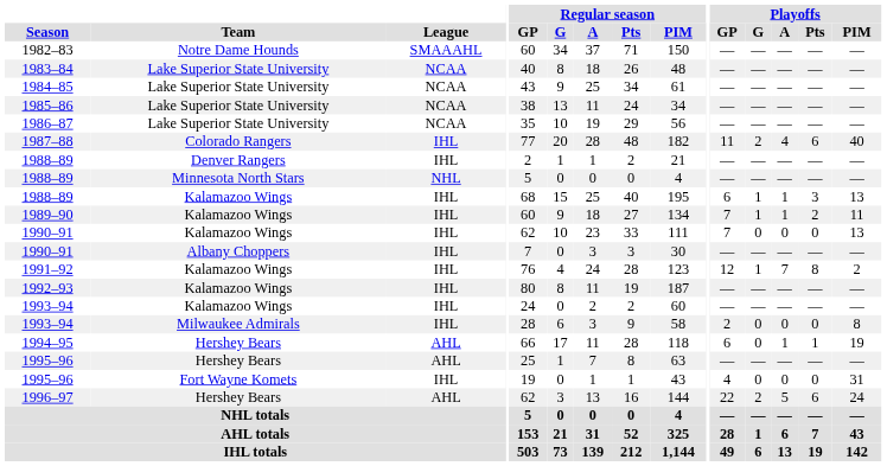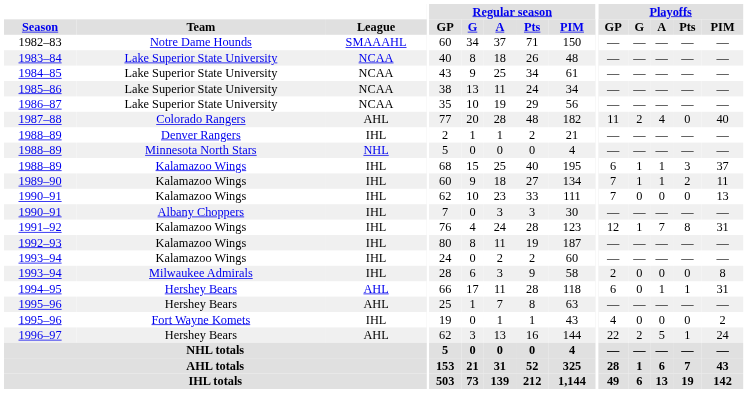 <table border="0" cellpadding="1" cellspacing="0" style="text-align:center; width:60em">
 <tr bgcolor="#e0e0e0">
 <th colspan="3" bgcolor="#ffffff"></th>
 <th rowspan="99" bgcolor="#ffffff"></th>
 <th colspan="5"><a href='#'>Regular season</a></th>
 <th rowspan="99" bgcolor="#ffffff"></th>
 <th colspan="5"><a href='#'>Playoffs</a></th>
 </tr>
 <tr bgcolor="#e0e0e0">
 <th><a href='#'>Season</a></th>
 <th>Team</th>
 <th>League</th>
 <th>GP</th>
 <th><a href='#'>G</a></th>
 <th><a href='#'>A</a></th>
 <th><a href='#'>Pts</a></th>
 <th><a href='#'>PIM</a></th>
 <th>GP</th>
 <th>G</th>
 <th>A</th>
 <th>Pts</th>
 <th>PIM</th>
 </tr>
 <tr>
 <td>1982–83</td>
 <td><a href='#'>Notre Dame Hounds</a></td>
 <td><a href='#'>SMAAAHL</a></td>
 <td>60</td>
 <td>34</td>
 <td>37</td>
 <td>71</td>
 <td>150</td>
 <td>—</td>
 <td>—</td>
 <td>—</td>
 <td>—</td>
 <td>—</td>
 </tr>
 <tr bgcolor="#f0f0f0">
 <td><a href='#'>1983–84</a></td>
 <td><a href='#'>Lake Superior State University</a></td>
 <td><a href='#'>NCAA</a></td>
 <td>40</td>
 <td>8</td>
 <td>18</td>
 <td>26</td>
 <td>48</td>
 <td>—</td>
 <td>—</td>
 <td>—</td>
 <td>—</td>
 <td>—</td>
 </tr>
 <tr>
 <td><a href='#'>1984–85</a></td>
 <td>Lake Superior State University</td>
 <td>NCAA</td>
 <td>43</td>
 <td>9</td>
 <td>25</td>
 <td>34</td>
 <td>61</td>
 <td>—</td>
 <td>—</td>
 <td>—</td>
 <td>—</td>
 <td>—</td>
 </tr>
 <tr bgcolor="#f0f0f0">
 <td><a href='#'>1985–86</a></td>
 <td>Lake Superior State University</td>
 <td>NCAA</td>
 <td>38</td>
 <td>13</td>
 <td>11</td>
 <td>24</td>
 <td>34</td>
 <td>—</td>
 <td>—</td>
 <td>—</td>
 <td>—</td>
 <td>—</td>
 </tr>
 <tr>
 <td><a href='#'>1986–87</a></td>
 <td>Lake Superior State University</td>
 <td>NCAA</td>
 <td>35</td>
 <td>10</td>
 <td>19</td>
 <td>29</td>
 <td>56</td>
 <td>—</td>
 <td>—</td>
 <td>—</td>
 <td>—</td>
 <td>—</td>
 </tr>
 <tr bgcolor="#f0f0f0">
 <td><a href='#'>1987–88</a></td>
 <td><a href='#'>Colorado Rangers</a></td>
-<td><a href='#'>IHL</a></td>
+<td>AHL</td>
 <td>77</td>
 <td>20</td>
 <td>28</td>
 <td>48</td>
 <td>182</td>
 <td>11</td>
 <td>2</td>
 <td>4</td>
-<td>6</td>
+<td>0</td>
 <td>40</td>
 </tr>
 <tr>
 <td><a href='#'>1988–89</a></td>
 <td><a href='#'>Denver Rangers</a></td>
 <td>IHL</td>
 <td>2</td>
 <td>1</td>
 <td>1</td>
 <td>2</td>
 <td>21</td>
 <td>—</td>
 <td>—</td>
 <td>—</td>
 <td>—</td>
 <td>—</td>
 </tr>
 <tr bgcolor="#f0f0f0">
 <td><a href='#'>1988–89</a></td>
 <td><a href='#'>Minnesota North Stars</a></td>
 <td><a href='#'>NHL</a></td>
 <td>5</td>
 <td>0</td>
 <td>0</td>
 <td>0</td>
 <td>4</td>
 <td>—</td>
 <td>—</td>
 <td>—</td>
 <td>—</td>
 <td>—</td>
 </tr>
 <tr>
 <td><a href='#'>1988–89</a></td>
 <td><a href='#'>Kalamazoo Wings</a></td>
 <td>IHL</td>
 <td>68</td>
 <td>15</td>
 <td>25</td>
 <td>40</td>
 <td>195</td>
 <td>6</td>
 <td>1</td>
 <td>1</td>
 <td>3</td>
-<td>13</td>
+<td>37</td>
 </tr>
 <tr bgcolor="#f0f0f0">
 <td><a href='#'>1989–90</a></td>
 <td>Kalamazoo Wings</td>
 <td>IHL</td>
 <td>60</td>
 <td>9</td>
 <td>18</td>
 <td>27</td>
 <td>134</td>
 <td>7</td>
 <td>1</td>
 <td>1</td>
 <td>2</td>
 <td>11</td>
 </tr>
 <tr>
 <td><a href='#'>1990–91</a></td>
 <td>Kalamazoo Wings</td>
 <td>IHL</td>
 <td>62</td>
 <td>10</td>
 <td>23</td>
 <td>33</td>
 <td>111</td>
 <td>7</td>
 <td>0</td>
 <td>0</td>
 <td>0</td>
 <td>13</td>
 </tr>
 <tr bgcolor="#f0f0f0">
 <td><a href='#'>1990–91</a></td>
 <td><a href='#'>Albany Choppers</a></td>
 <td>IHL</td>
 <td>7</td>
 <td>0</td>
 <td>3</td>
 <td>3</td>
 <td>30</td>
 <td>—</td>
 <td>—</td>
 <td>—</td>
 <td>—</td>
 <td>—</td>
 </tr>
 <tr>
 <td><a href='#'>1991–92</a></td>
 <td>Kalamazoo Wings</td>
 <td>IHL</td>
 <td>76</td>
 <td>4</td>
 <td>24</td>
 <td>28</td>
 <td>123</td>
 <td>12</td>
 <td>1</td>
 <td>7</td>
 <td>8</td>
-<td>2</td>
+<td>31</td>
 </tr>
 <tr bgcolor="#f0f0f0">
 <td><a href='#'>1992–93</a></td>
 <td>Kalamazoo Wings</td>
 <td>IHL</td>
 <td>80</td>
 <td>8</td>
 <td>11</td>
 <td>19</td>
 <td>187</td>
 <td>—</td>
 <td>—</td>
 <td>—</td>
 <td>—</td>
 <td>—</td>
 </tr>
 <tr>
 <td><a href='#'>1993–94</a></td>
 <td>Kalamazoo Wings</td>
 <td>IHL</td>
 <td>24</td>
 <td>0</td>
 <td>2</td>
 <td>2</td>
 <td>60</td>
 <td>—</td>
 <td>—</td>
 <td>—</td>
 <td>—</td>
 <td>—</td>
 </tr>
 <tr bgcolor="#f0f0f0">
 <td><a href='#'>1993–94</a></td>
 <td><a href='#'>Milwaukee Admirals</a></td>
 <td>IHL</td>
 <td>28</td>
 <td>6</td>
 <td>3</td>
 <td>9</td>
 <td>58</td>
 <td>2</td>
 <td>0</td>
 <td>0</td>
 <td>0</td>
 <td>8</td>
 </tr>
 <tr>
 <td><a href='#'>1994–95</a></td>
 <td><a href='#'>Hershey Bears</a></td>
 <td><a href='#'>AHL</a></td>
 <td>66</td>
 <td>17</td>
 <td>11</td>
 <td>28</td>
 <td>118</td>
 <td>6</td>
 <td>0</td>
 <td>1</td>
 <td>1</td>
-<td>19</td>
+<td>31</td>
 </tr>
 <tr bgcolor="#f0f0f0">
 <td><a href='#'>1995–96</a></td>
 <td>Hershey Bears</td>
 <td>AHL</td>
 <td>25</td>
 <td>1</td>
 <td>7</td>
 <td>8</td>
 <td>63</td>
 <td>—</td>
 <td>—</td>
 <td>—</td>
 <td>—</td>
 <td>—</td>
 </tr>
 <tr>
 <td><a href='#'>1995–96</a></td>
 <td><a href='#'>Fort Wayne Komets</a></td>
 <td>IHL</td>
 <td>19</td>
 <td>0</td>
 <td>1</td>
 <td>1</td>
 <td>43</td>
 <td>4</td>
 <td>0</td>
 <td>0</td>
 <td>0</td>
-<td>31</td>
+<td>2</td>
 </tr>
 <tr bgcolor="#f0f0f0">
 <td><a href='#'>1996–97</a></td>
 <td>Hershey Bears</td>
 <td>AHL</td>
 <td>62</td>
 <td>3</td>
 <td>13</td>
 <td>16</td>
 <td>144</td>
 <td>22</td>
 <td>2</td>
 <td>5</td>
-<td>6</td>
+<td>1</td>
 <td>24</td>
 </tr>
 <tr>
 </tr>
 <tr ALIGN="center" bgcolor="#e0e0e0">
 <th colspan="3">NHL totals</th>
 <th ALIGN="center">5</th>
 <th ALIGN="center">0</th>
 <th ALIGN="center">0</th>
 <th ALIGN="center">0</th>
 <th ALIGN="center">4</th>
 <th ALIGN="center">—</th>
 <th ALIGN="center">—</th>
 <th ALIGN="center">—</th>
 <th ALIGN="center">—</th>
 <th ALIGN="center">—</th>
 </tr>
 <tr>
 </tr>
 <tr ALIGN="center" bgcolor="#e0e0e0">
 <th colspan="3">AHL totals</th>
 <th ALIGN="center">153</th>
 <th ALIGN="center">21</th>
 <th ALIGN="center">31</th>
 <th ALIGN="center">52</th>
 <th ALIGN="center">325</th>
 <th ALIGN="center">28</th>
 <th ALIGN="center">1</th>
 <th ALIGN="center">6</th>
 <th ALIGN="center">7</th>
 <th ALIGN="center">43</th>
 </tr>
 <tr>
 </tr>
 <tr ALIGN="center" bgcolor="#e0e0e0">
 <th colspan="3">IHL totals</th>
 <th ALIGN="center">503</th>
 <th ALIGN="center">73</th>
 <th ALIGN="center">139</th>
 <th ALIGN="center">212</th>
 <th ALIGN="center">1,144</th>
 <th ALIGN="center">49</th>
 <th ALIGN="center">6</th>
 <th ALIGN="center">13</th>
 <th ALIGN="center">19</th>
 <th ALIGN="center">142</th>
 </tr>
 </table>
